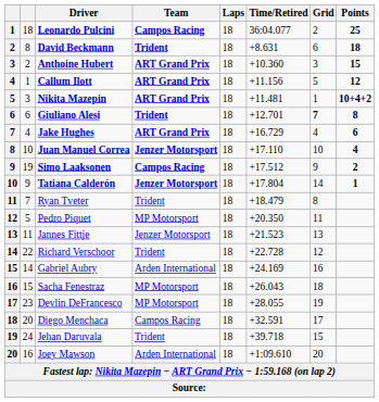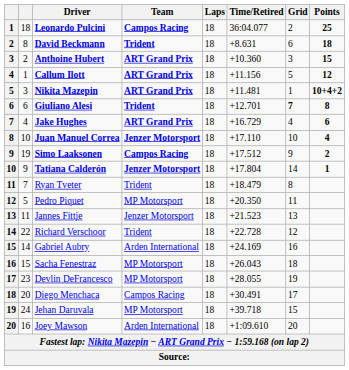 <table class="wikitable" style="font-size:85%">
 <tr>
 <th></th>
 <th></th>
 <th>Driver</th>
 <th>Team</th>
 <th>Laps</th>
 <th>Time/Retired</th>
 <th>Grid</th>
 <th>Points</th>
 </tr>
 <tr>
 <th>1</th>
 <td align="center">18</td>
 <td><strong> <a href='#'>Leonardo Pulcini</a></strong></td>
 <td><strong><a href='#'>Campos Racing</a></strong></td>
 <td>18</td>
 <td>36:04.077</td>
 <td>2</td>
 <td align="center"><strong>25</strong></td>
 </tr>
 <tr>
 <th>2</th>
 <td align="center">8</td>
 <td><strong> <a href='#'>David Beckmann</a></strong></td>
 <td><strong><a href='#'>Trident</a></strong></td>
 <td>18</td>
 <td>+8.631</td>
 <td>6</td>
 <td align="center"><strong>18</strong></td>
 </tr>
 <tr>
 <th>3</th>
 <td align="center">2</td>
 <td><strong> <a href='#'>Anthoine Hubert</a></strong></td>
 <td><strong><a href='#'>ART Grand Prix</a></strong></td>
 <td>18</td>
 <td>+10.360</td>
 <td>3</td>
 <td align="center"><strong>15</strong></td>
 </tr>
 <tr>
 <th>4</th>
 <td align="center">1</td>
 <td><strong> <a href='#'>Callum Ilott</a></strong></td>
 <td><strong><a href='#'>ART Grand Prix</a></strong></td>
 <td>18</td>
 <td>+11.156</td>
 <td>5</td>
 <td align="center"><strong>12</strong></td>
 </tr>
 <tr>
 <th>5</th>
 <td align="center">3</td>
 <td><strong> <a href='#'>Nikita Mazepin</a></strong></td>
 <td><strong><a href='#'>ART Grand Prix</a></strong></td>
 <td>18</td>
 <td>+11.481</td>
 <td>1</td>
 <td align="center"><strong>10+4+2</strong></td>
 </tr>
 <tr>
 <th>6</th>
 <td align="center">6</td>
 <td><strong> <a href='#'>Giuliano Alesi</a></strong></td>
 <td><strong><a href='#'>Trident</a></strong></td>
 <td>18</td>
 <td>+12.701</td>
 <td><strong>7</strong></td>
 <td align="center"><strong>8</strong></td>
 </tr>
 <tr>
 <th>7</th>
 <td align="center">4</td>
 <td><strong> <a href='#'>Jake Hughes</a></strong></td>
 <td><strong><a href='#'>ART Grand Prix</a></strong></td>
 <td>18</td>
 <td>+16.729</td>
 <td>4</td>
 <td align="center"><strong>6</strong></td>
 </tr>
 <tr>
 <th>8</th>
 <td align="center">10</td>
 <td><strong> <a href='#'>Juan Manuel Correa</a></strong></td>
 <td><strong><a href='#'>Jenzer Motorsport</a></strong></td>
 <td>18</td>
 <td>+17.110</td>
 <td>10</td>
 <td align="center"><strong>4</strong></td>
 </tr>
 <tr>
 <th>9</th>
 <td align="center">19</td>
 <td><strong> <a href='#'>Simo Laaksonen</a></strong></td>
 <td><strong><a href='#'>Campos Racing</a></strong></td>
 <td>18</td>
 <td>+17.512</td>
 <td>9</td>
 <td align="center"><strong>2</strong></td>
 </tr>
 <tr>
 <th>10</th>
 <td align="center">9</td>
 <td><strong> <a href='#'>Tatiana Calderón</a></strong></td>
 <td><strong><a href='#'>Jenzer Motorsport</a></strong></td>
 <td>18</td>
 <td>+17.804</td>
 <td>14</td>
 <td align="center"><strong>1</strong></td>
 </tr>
 <tr>
 <th>11</th>
 <td align="center">7</td>
 <td> <a href='#'>Ryan Tveter</a></td>
 <td><a href='#'>Trident</a></td>
 <td>18</td>
 <td>+18.479</td>
 <td>8</td>
 <td></td>
 </tr>
 <tr>
 <th>12</th>
 <td align="center">5</td>
 <td> <a href='#'>Pedro Piquet</a></td>
 <td><a href='#'>MP Motorsport</a></td>
 <td>18</td>
 <td>+20.350</td>
 <td>11</td>
 <td></td>
 </tr>
 <tr>
 <th>13</th>
 <td align="center">11</td>
 <td> <a href='#'>Jannes Fittje</a></td>
 <td><a href='#'>Jenzer Motorsport</a></td>
 <td>18</td>
 <td>+21.523</td>
 <td>13</td>
 <td></td>
 </tr>
 <tr>
 <th>14</th>
 <td align="center">22</td>
 <td> <a href='#'>Richard Verschoor</a></td>
 <td><a href='#'>Trident</a></td>
 <td>18</td>
 <td>+22.728</td>
 <td>12</td>
 <td></td>
 </tr>
 <tr>
 <th>15</th>
 <td align="center">14</td>
 <td> <a href='#'>Gabriel Aubry</a></td>
 <td><a href='#'>Arden International</a></td>
 <td>18</td>
 <td>+24.169</td>
 <td>16</td>
 <td></td>
 </tr>
 <tr>
 <th>16</th>
 <td align="center">15</td>
 <td> <a href='#'>Sacha Fenestraz</a></td>
 <td><a href='#'>MP Motorsport</a></td>
 <td>18</td>
 <td>+26.043</td>
 <td>18</td>
 <td></td>
 </tr>
 <tr>
 <th>17</th>
 <td align="center">23</td>
 <td> <a href='#'>Devlin DeFrancesco</a></td>
 <td><a href='#'>MP Motorsport</a></td>
 <td>18</td>
 <td>+28.055</td>
 <td>19</td>
 <td></td>
 </tr>
 <tr>
 <th>18</th>
 <td align="center">20</td>
 <td> <a href='#'>Diego Menchaca</a></td>
 <td><a href='#'>Campos Racing</a></td>
 <td>18</td>
-<td>+32.591</td>
+<td>+30.491</td>
 <td>17</td>
 <td></td>
 </tr>
 <tr>
 <th>19</th>
 <td align="center">24</td>
 <td> <a href='#'>Jehan Daruvala</a></td>
-<td><a href='#'>Trident</a></td>
+<td><a href='#'>MP Motorsport</a></td>
 <td>18</td>
 <td>+39.718</td>
 <td>15</td>
 <td></td>
 </tr>
 <tr>
 <th>20</th>
 <td align="center">16</td>
 <td> <a href='#'>Joey Mawson</a></td>
 <td><a href='#'>Arden International</a></td>
 <td>18</td>
 <td>+1:09.610</td>
 <td>20</td>
 <td></td>
 </tr>
 <tr>
 <th colspan="8"><em>Fastest lap: <strong><a href='#'>Nikita Mazepin</a> − <a href='#'>ART Grand Prix</a> − 1:59.168 (on lap 2)<strong><em></th>
 </tr>
 <tr>
 <th colspan="8">Source:</th>
 </tr>
 </table>
